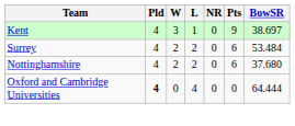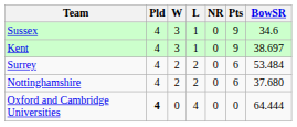 <table class="wikitable" style="text-align: center;">
 <tr>
 <th width=200>Team</th>
 <th width=20>Pld</th>
 <th width=20>W</th>
 <th width=20>L</th>
 <th width=20>NR</th>
 <th width=20>Pts</th>
 <th width=60><a href='#'>BowSR</a></th>
+</tr>
+<tr bgcolor="#ccffcc">
+<td align=left><a href='#'>Sussex</a></td>
+<td>4</td>
+<td>3</td>
+<td>1</td>
+<td>0</td>
+<td>9</td>
+<td>34.6</td>
 </tr>
 <tr bgcolor="#ccffcc">
 <td align=left><a href='#'>Kent</a></td>
 <td>4</td>
 <td>3</td>
 <td>1</td>
 <td>0</td>
 <td>9</td>
 <td>38.697</td>
 </tr>
 <tr>
 <td align=left><a href='#'>Surrey</a></td>
 <td>4</td>
 <td>2</td>
 <td>2</td>
 <td>0</td>
 <td>6</td>
 <td>53.484</td>
 </tr>
 <tr>
 <td align=left><a href='#'>Nottinghamshire</a></td>
 <td>4</td>
 <td>2</td>
 <td>2</td>
 <td>0</td>
 <td>6</td>
 <td>37.680</td>
 </tr>
 <tr>
 <td align=left><a href='#'>Oxford and Cambridge Universities</a></td>
 <td><strong>4</strong></td>
 <td>0</td>
 <td>4</td>
 <td>0</td>
 <td>0</td>
 <td>64.444</td>
 </tr>
 </table>
